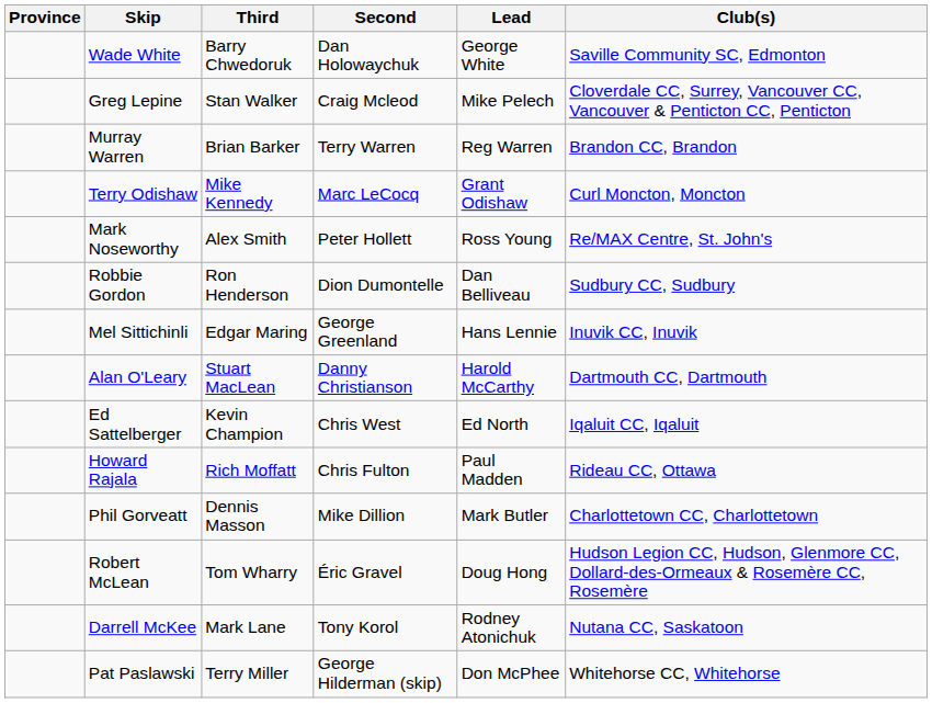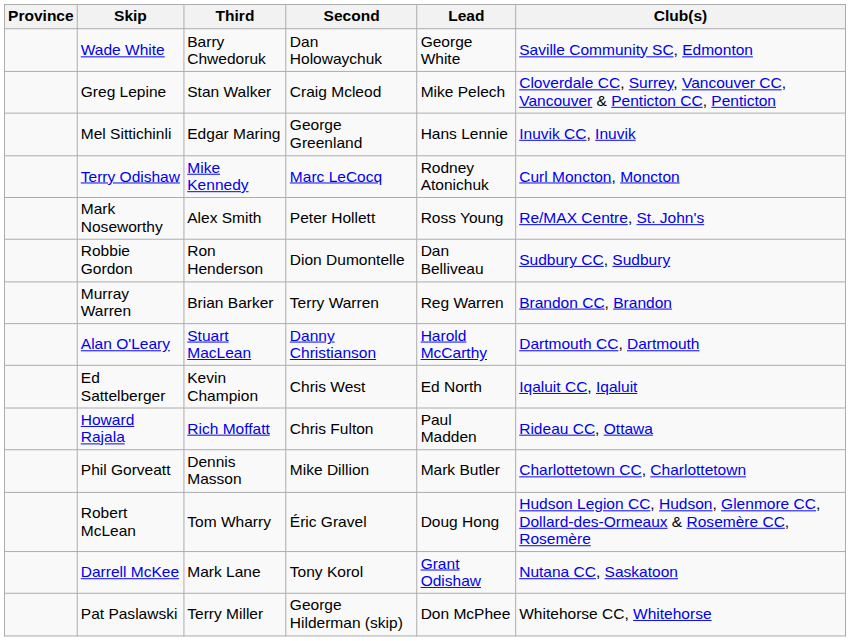 <table class="wikitable">
 <tr>
 <th>Province</th>
 <th>Skip</th>
 <th>Third</th>
 <th>Second</th>
 <th>Lead</th>
 <th>Club(s)</th>
 </tr>
 <tr>
 <td></td>
 <td><a href='#'>Wade White</a></td>
 <td>Barry Chwedoruk</td>
 <td>Dan Holowaychuk</td>
 <td>George White</td>
 <td><a href='#'>Saville Community SC</a>, <a href='#'>Edmonton</a></td>
 </tr>
 <tr>
 <td></td>
 <td>Greg Lepine</td>
 <td>Stan Walker</td>
 <td>Craig Mcleod</td>
 <td>Mike Pelech</td>
 <td><a href='#'>Cloverdale CC</a>, <a href='#'>Surrey</a>, <a href='#'>Vancouver CC</a>, <a href='#'>Vancouver</a> & <a href='#'>Penticton CC</a>, <a href='#'>Penticton</a></td>
 </tr>
 <tr>
 <td></td>
-<td>Murray Warren</td>
-<td>Brian Barker</td>
-<td>Terry Warren</td>
-<td>Reg Warren</td>
-<td><a href='#'>Brandon CC</a>, <a href='#'>Brandon</a></td>
+<td>Mel Sittichinli</td>
+<td>Edgar Maring</td>
+<td>George Greenland</td>
+<td>Hans Lennie</td>
+<td><a href='#'>Inuvik CC</a>, <a href='#'>Inuvik</a></td>
 </tr>
 <tr>
 <td></td>
 <td><a href='#'>Terry Odishaw</a></td>
 <td><a href='#'>Mike Kennedy</a></td>
 <td><a href='#'>Marc LeCocq</a></td>
-<td><a href='#'>Grant Odishaw</a></td>
+<td>Rodney Atonichuk</td>
 <td><a href='#'>Curl Moncton</a>, <a href='#'>Moncton</a></td>
 </tr>
 <tr>
 <td></td>
 <td>Mark Noseworthy</td>
 <td>Alex Smith</td>
 <td>Peter Hollett</td>
 <td>Ross Young</td>
 <td><a href='#'>Re/MAX Centre</a>, <a href='#'>St. John's</a></td>
 </tr>
 <tr>
 <td></td>
 <td>Robbie Gordon</td>
 <td>Ron Henderson</td>
 <td>Dion Dumontelle</td>
 <td>Dan Belliveau</td>
 <td><a href='#'>Sudbury CC</a>, <a href='#'>Sudbury</a></td>
 </tr>
 <tr>
 <td></td>
-<td>Mel Sittichinli</td>
-<td>Edgar Maring</td>
-<td>George Greenland</td>
-<td>Hans Lennie</td>
-<td><a href='#'>Inuvik CC</a>, <a href='#'>Inuvik</a></td>
+<td>Murray Warren</td>
+<td>Brian Barker</td>
+<td>Terry Warren</td>
+<td>Reg Warren</td>
+<td><a href='#'>Brandon CC</a>, <a href='#'>Brandon</a></td>
 </tr>
 <tr>
 <td></td>
 <td><a href='#'>Alan O'Leary</a></td>
 <td><a href='#'>Stuart MacLean</a></td>
 <td><a href='#'>Danny Christianson</a></td>
 <td><a href='#'>Harold McCarthy</a></td>
 <td><a href='#'>Dartmouth CC</a>, <a href='#'>Dartmouth</a></td>
 </tr>
 <tr>
 <td></td>
 <td>Ed Sattelberger</td>
 <td>Kevin Champion</td>
 <td>Chris West</td>
 <td>Ed North</td>
 <td><a href='#'>Iqaluit CC</a>, <a href='#'>Iqaluit</a></td>
 </tr>
 <tr>
 <td></td>
 <td><a href='#'>Howard Rajala</a></td>
 <td><a href='#'>Rich Moffatt</a></td>
 <td>Chris Fulton</td>
 <td>Paul Madden</td>
 <td><a href='#'>Rideau CC</a>, <a href='#'>Ottawa</a></td>
 </tr>
 <tr>
 <td></td>
 <td>Phil Gorveatt</td>
 <td>Dennis Masson</td>
 <td>Mike Dillion</td>
 <td>Mark Butler</td>
 <td><a href='#'>Charlottetown CC</a>, <a href='#'>Charlottetown</a></td>
 </tr>
 <tr>
 <td></td>
 <td>Robert McLean</td>
 <td>Tom Wharry</td>
 <td>Éric Gravel</td>
 <td>Doug Hong</td>
 <td><a href='#'>Hudson Legion CC</a>, <a href='#'>Hudson</a>, <a href='#'>Glenmore CC</a>, <a href='#'>Dollard-des-Ormeaux</a> & <a href='#'>Rosemère CC</a>, <a href='#'>Rosemère</a></td>
 </tr>
 <tr>
 <td></td>
 <td><a href='#'>Darrell McKee</a></td>
 <td>Mark Lane</td>
 <td>Tony Korol</td>
-<td>Rodney Atonichuk</td>
+<td><a href='#'>Grant Odishaw</a></td>
 <td><a href='#'>Nutana CC</a>, <a href='#'>Saskatoon</a></td>
 </tr>
 <tr>
 <td></td>
 <td>Pat Paslawski</td>
 <td>Terry Miller</td>
 <td>George Hilderman (skip)</td>
 <td>Don McPhee</td>
 <td>Whitehorse CC, <a href='#'>Whitehorse</a></td>
 </tr>
 </table>
